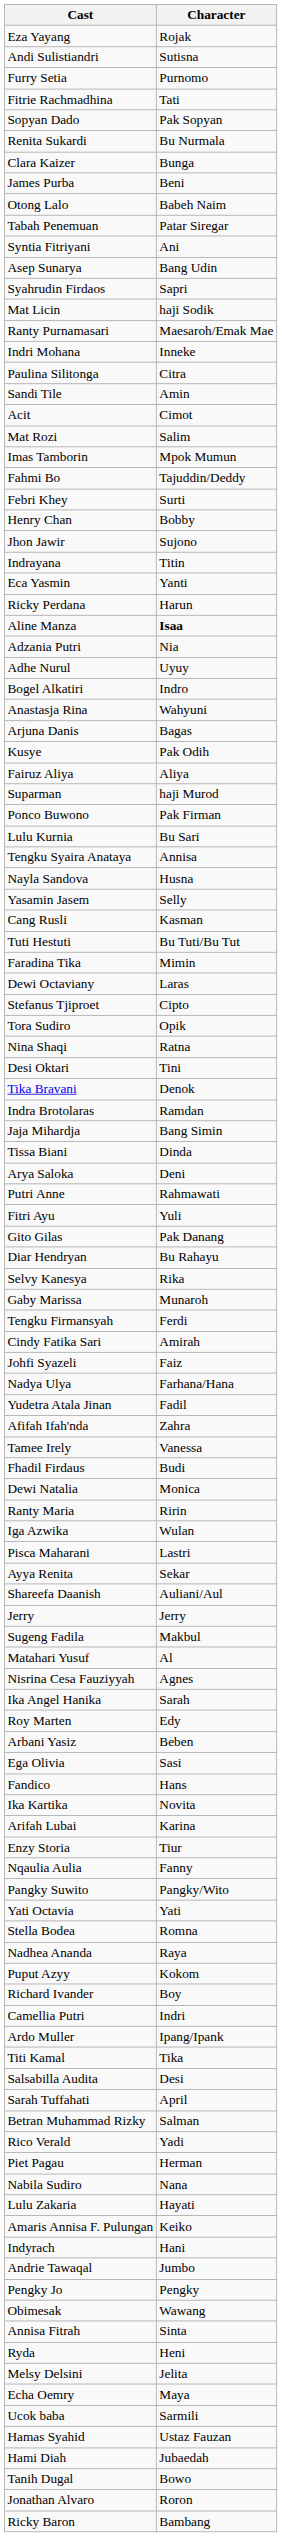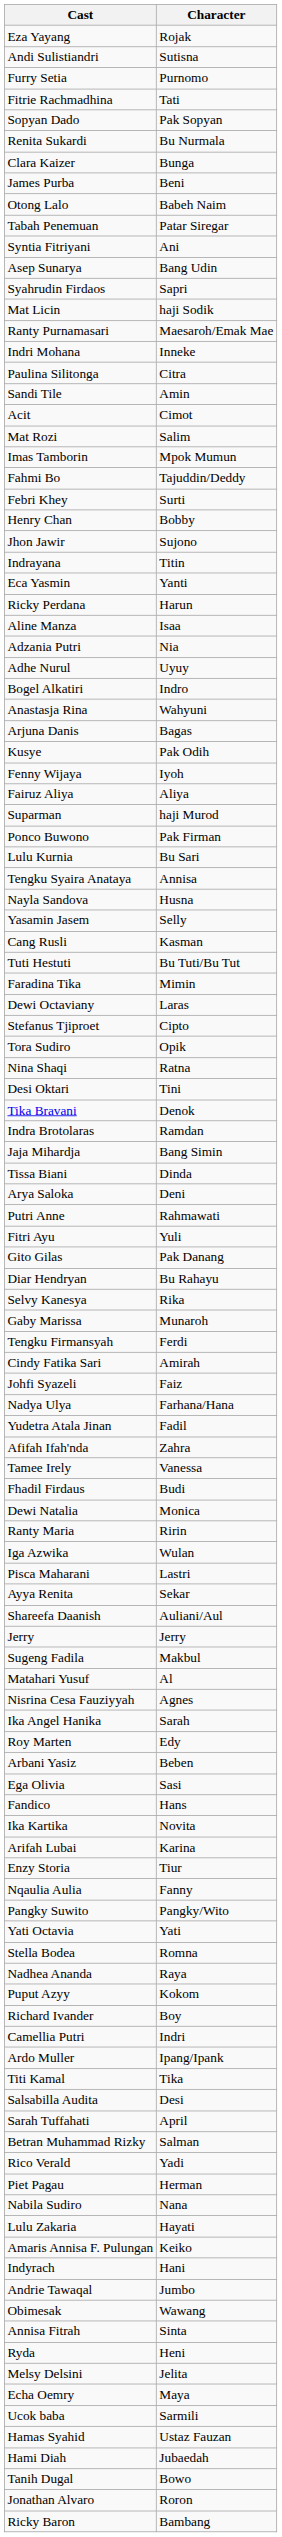 <table class="wikitable sortable">
 <tr>
 <th>Cast</th>
 <th>Character</th>
 </tr>
 <tr>
 <td>Eza Yayang</td>
 <td>Rojak</td>
 </tr>
 <tr>
 <td>Andi Sulistiandri</td>
 <td>Sutisna</td>
 </tr>
 <tr>
 <td>Furry Setia</td>
 <td>Purnomo</td>
 </tr>
 <tr>
 <td>Fitrie Rachmadhina</td>
 <td>Tati</td>
 </tr>
 <tr>
 <td>Sopyan Dado</td>
 <td>Pak Sopyan</td>
 </tr>
 <tr>
 <td>Renita Sukardi</td>
 <td>Bu Nurmala</td>
 </tr>
 <tr>
 <td>Clara Kaizer</td>
 <td>Bunga</td>
 </tr>
 <tr>
 <td>James Purba</td>
 <td>Beni</td>
 </tr>
 <tr>
 <td>Otong Lalo</td>
 <td>Babeh Naim</td>
 </tr>
 <tr>
 <td>Tabah Penemuan</td>
 <td>Patar Siregar</td>
 </tr>
 <tr>
 <td>Syntia Fitriyani</td>
 <td>Ani</td>
 </tr>
 <tr>
 <td>Asep Sunarya</td>
 <td>Bang Udin</td>
 </tr>
 <tr>
 <td>Syahrudin Firdaos</td>
 <td>Sapri</td>
 </tr>
 <tr>
 <td>Mat Licin</td>
 <td>haji Sodik</td>
 </tr>
 <tr>
 <td>Ranty Purnamasari</td>
 <td>Maesaroh/Emak Mae</td>
 </tr>
 <tr>
 <td>Indri Mohana</td>
 <td>Inneke</td>
 </tr>
 <tr>
 <td>Paulina Silitonga</td>
 <td>Citra</td>
 </tr>
 <tr>
 <td>Sandi Tile</td>
 <td>Amin</td>
 </tr>
 <tr>
 <td>Acit</td>
 <td>Cimot</td>
 </tr>
 <tr>
 <td>Mat Rozi</td>
 <td>Salim</td>
 </tr>
 <tr>
 <td>Imas Tamborin</td>
 <td>Mpok Mumun</td>
 </tr>
 <tr>
 <td>Fahmi Bo</td>
 <td>Tajuddin/Deddy</td>
 </tr>
 <tr>
 <td>Febri Khey</td>
 <td>Surti</td>
 </tr>
 <tr>
 <td>Henry Chan</td>
 <td>Bobby</td>
 </tr>
 <tr>
 <td>Jhon Jawir</td>
 <td>Sujono</td>
 </tr>
 <tr>
 <td>Indrayana</td>
 <td>Titin</td>
 </tr>
 <tr>
 <td>Eca Yasmin</td>
 <td>Yanti</td>
 </tr>
 <tr>
 <td>Ricky Perdana</td>
 <td>Harun</td>
 </tr>
 <tr>
 <td>Aline Manza</td>
-<td><strong>Isaa</strong></td>
+<td>Isaa</td>
 </tr>
 <tr>
 <td>Adzania Putri</td>
 <td>Nia</td>
 </tr>
 <tr>
 <td>Adhe Nurul</td>
 <td>Uyuy</td>
 </tr>
 <tr>
 <td>Bogel Alkatiri</td>
 <td>Indro</td>
 </tr>
 <tr>
 <td>Anastasja Rina</td>
 <td>Wahyuni</td>
 </tr>
 <tr>
 <td>Arjuna Danis</td>
 <td>Bagas</td>
 </tr>
 <tr>
 <td>Kusye</td>
 <td>Pak Odih</td>
+</tr>
+<tr>
+<td>Fenny Wijaya</td>
+<td>Iyoh</td>
 </tr>
 <tr>
 <td>Fairuz Aliya</td>
 <td>Aliya</td>
 </tr>
 <tr>
 <td>Suparman</td>
 <td>haji Murod</td>
 </tr>
 <tr>
 <td>Ponco Buwono</td>
 <td>Pak Firman</td>
 </tr>
 <tr>
 <td>Lulu Kurnia</td>
 <td>Bu Sari</td>
 </tr>
 <tr>
 <td>Tengku Syaira Anataya</td>
 <td>Annisa</td>
 </tr>
 <tr>
 <td>Nayla Sandova</td>
 <td>Husna</td>
 </tr>
 <tr>
 <td>Yasamin Jasem</td>
 <td>Selly</td>
 </tr>
 <tr>
 <td>Cang Rusli</td>
 <td>Kasman</td>
 </tr>
 <tr>
 <td>Tuti Hestuti</td>
 <td>Bu Tuti/Bu Tut</td>
 </tr>
 <tr>
 <td>Faradina Tika</td>
 <td>Mimin</td>
 </tr>
 <tr>
 <td>Dewi Octaviany</td>
 <td>Laras</td>
 </tr>
 <tr>
 <td>Stefanus Tjiproet</td>
 <td>Cipto</td>
 </tr>
 <tr>
 <td>Tora Sudiro</td>
 <td>Opik</td>
 </tr>
 <tr>
 <td>Nina Shaqi</td>
 <td>Ratna</td>
 </tr>
 <tr>
 <td>Desi Oktari</td>
 <td>Tini</td>
 </tr>
 <tr>
 <td><a href='#'>Tika Bravani</a></td>
 <td>Denok</td>
 </tr>
 <tr>
 <td>Indra Brotolaras</td>
 <td>Ramdan</td>
 </tr>
 <tr>
 <td>Jaja Mihardja</td>
 <td>Bang Simin</td>
 </tr>
 <tr>
 <td>Tissa Biani</td>
 <td>Dinda</td>
 </tr>
 <tr>
 <td>Arya Saloka</td>
 <td>Deni</td>
 </tr>
 <tr>
 <td>Putri Anne</td>
 <td>Rahmawati</td>
 </tr>
 <tr>
 <td>Fitri Ayu</td>
 <td>Yuli</td>
 </tr>
 <tr>
 <td>Gito Gilas</td>
 <td>Pak Danang</td>
 </tr>
 <tr>
 <td>Diar Hendryan</td>
 <td>Bu Rahayu</td>
 </tr>
 <tr>
 <td>Selvy Kanesya</td>
 <td>Rika</td>
 </tr>
 <tr>
 <td>Gaby Marissa</td>
 <td>Munaroh</td>
 </tr>
 <tr>
 <td>Tengku Firmansyah</td>
 <td>Ferdi</td>
 </tr>
 <tr>
 <td>Cindy Fatika Sari</td>
 <td>Amirah</td>
 </tr>
 <tr>
 <td>Johfi Syazeli</td>
 <td>Faiz</td>
 </tr>
 <tr>
 <td>Nadya Ulya</td>
 <td>Farhana/Hana</td>
 </tr>
 <tr>
 <td>Yudetra Atala Jinan</td>
 <td>Fadil</td>
 </tr>
 <tr>
 <td>Afifah Ifah'nda</td>
 <td>Zahra</td>
 </tr>
 <tr>
 <td>Tamee Irely</td>
 <td>Vanessa</td>
 </tr>
 <tr>
 <td>Fhadil Firdaus</td>
 <td>Budi</td>
 </tr>
 <tr>
 <td>Dewi Natalia</td>
 <td>Monica</td>
 </tr>
 <tr>
 <td>Ranty Maria</td>
 <td>Ririn</td>
 </tr>
 <tr>
 <td>Iga Azwika</td>
 <td>Wulan</td>
 </tr>
 <tr>
 <td>Pisca Maharani</td>
 <td>Lastri</td>
 </tr>
 <tr>
 <td>Ayya Renita</td>
 <td>Sekar</td>
 </tr>
 <tr>
 <td>Shareefa Daanish</td>
 <td>Auliani/Aul</td>
 </tr>
 <tr>
 <td>Jerry</td>
 <td>Jerry</td>
 </tr>
 <tr>
 <td>Sugeng Fadila</td>
 <td>Makbul</td>
 </tr>
 <tr>
 <td>Matahari Yusuf</td>
 <td>Al</td>
 </tr>
 <tr>
 <td>Nisrina Cesa Fauziyyah</td>
 <td>Agnes</td>
 </tr>
 <tr>
 <td>Ika Angel Hanika</td>
 <td>Sarah</td>
 </tr>
 <tr>
 <td>Roy Marten</td>
 <td>Edy</td>
 </tr>
 <tr>
 <td>Arbani Yasiz</td>
 <td>Beben</td>
 </tr>
 <tr>
 <td>Ega Olivia</td>
 <td>Sasi</td>
 </tr>
 <tr>
 <td>Fandico</td>
 <td>Hans</td>
 </tr>
 <tr>
 <td>Ika Kartika</td>
 <td>Novita</td>
 </tr>
 <tr>
 <td>Arifah Lubai</td>
 <td>Karina</td>
 </tr>
 <tr>
 <td>Enzy Storia</td>
 <td>Tiur</td>
 </tr>
 <tr>
 <td>Nqaulia Aulia</td>
 <td>Fanny</td>
 </tr>
 <tr>
 <td>Pangky Suwito</td>
 <td>Pangky/Wito</td>
 </tr>
 <tr>
 <td>Yati Octavia</td>
 <td>Yati</td>
 </tr>
 <tr>
 <td>Stella Bodea</td>
 <td>Romna</td>
 </tr>
 <tr>
 <td>Nadhea Ananda</td>
 <td>Raya</td>
 </tr>
 <tr>
 <td>Puput Azyy</td>
 <td>Kokom</td>
 </tr>
 <tr>
 <td>Richard Ivander</td>
 <td>Boy</td>
 </tr>
 <tr>
 <td>Camellia Putri</td>
 <td>Indri</td>
 </tr>
 <tr>
 <td>Ardo Muller</td>
 <td>Ipang/Ipank</td>
 </tr>
 <tr>
 <td>Titi Kamal</td>
 <td>Tika</td>
 </tr>
 <tr>
 <td>Salsabilla Audita</td>
 <td>Desi</td>
 </tr>
 <tr>
 <td>Sarah Tuffahati</td>
 <td>April</td>
 </tr>
 <tr>
 <td>Betran Muhammad Rizky</td>
 <td>Salman</td>
 </tr>
 <tr>
 <td>Rico Verald</td>
 <td>Yadi</td>
 </tr>
 <tr>
 <td>Piet Pagau</td>
 <td>Herman</td>
 </tr>
 <tr>
 <td>Nabila Sudiro</td>
 <td>Nana</td>
 </tr>
 <tr>
 <td>Lulu Zakaria</td>
 <td>Hayati</td>
 </tr>
 <tr>
 <td>Amaris Annisa F. Pulungan</td>
 <td>Keiko</td>
 </tr>
 <tr>
 <td>Indyrach</td>
 <td>Hani</td>
 </tr>
 <tr>
 <td>Andrie Tawaqal</td>
 <td>Jumbo</td>
 </tr>
 <tr>
-<td>Pengky Jo</td>
-<td>Pengky</td>
-</tr>
-<tr>
 <td>Obimesak</td>
 <td>Wawang</td>
 </tr>
 <tr>
 <td>Annisa Fitrah</td>
 <td>Sinta</td>
 </tr>
 <tr>
 <td>Ryda</td>
 <td>Heni</td>
 </tr>
 <tr>
 <td>Melsy Delsini</td>
 <td>Jelita</td>
 </tr>
 <tr>
 <td>Echa Oemry</td>
 <td>Maya</td>
 </tr>
 <tr>
 <td>Ucok baba</td>
 <td>Sarmili</td>
 </tr>
 <tr>
 <td>Hamas Syahid</td>
 <td>Ustaz Fauzan</td>
 </tr>
 <tr>
 <td>Hami Diah</td>
 <td>Jubaedah</td>
 </tr>
 <tr>
 <td>Tanih Dugal</td>
 <td>Bowo</td>
 </tr>
 <tr>
 <td>Jonathan Alvaro</td>
 <td>Roron</td>
 </tr>
 <tr>
 <td>Ricky Baron</td>
 <td>Bambang</td>
 </tr>
 </table>
